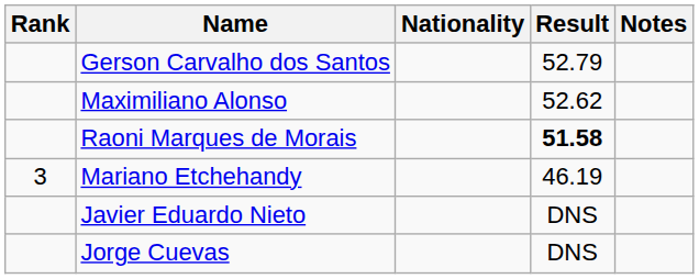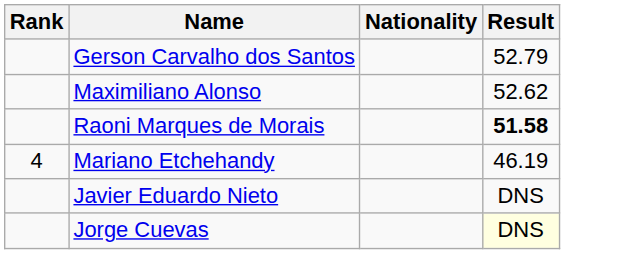 <table class="wikitable sortable" style="text-align:center">
 <tr>
 <th>Rank</th>
 <th>Name</th>
 <th>Nationality</th>
 <th>Result</th>
-<th>Notes</th>
 </tr>
 <tr>
 <td align=center></td>
 <td align=left><a href='#'>Gerson Carvalho dos Santos</a></td>
 <td align=left></td>
 <td>52.79</td>
-<td></td>
 </tr>
 <tr>
 <td align=center></td>
 <td align=left><a href='#'>Maximiliano Alonso</a></td>
 <td align=left></td>
 <td>52.62</td>
-<td></td>
 </tr>
 <tr>
 <td align=center></td>
 <td align=left><a href='#'>Raoni Marques de Morais</a></td>
 <td align=left></td>
 <td><strong>51.58</strong></td>
-<td></td>
 </tr>
 <tr>
-<td align=center>3</td>
+<td align=center>4</td>
 <td align=left><a href='#'>Mariano Etchehandy</a></td>
 <td align=left></td>
 <td>46.19</td>
-<td></td>
 </tr>
 <tr>
 <td align=center></td>
 <td align=left><a href='#'>Javier Eduardo Nieto</a></td>
 <td align=left></td>
 <td>DNS</td>
-<td></td>
 </tr>
 <tr>
 <td align=center></td>
 <td align=left><a href='#'>Jorge Cuevas</a></td>
 <td align=left></td>
-<td>DNS</td>
-<td></td>
+<td style="background: lightyellow;">DNS</td>
 </tr>
 </table>
